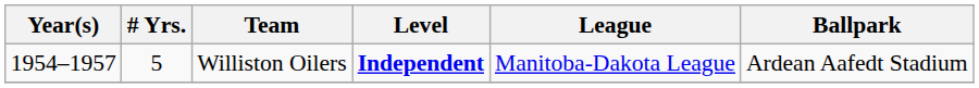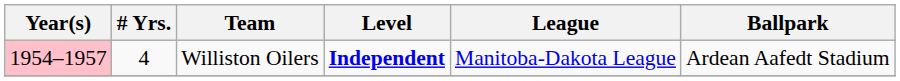 <table class="wikitable" style="text-align:center; font-size: 95%;">
 <tr>
 <th>Year(s)</th>
 <th># Yrs.</th>
 <th>Team</th>
 <th>Level</th>
 <th>League</th>
 <th>Ballpark</th>
 </tr>
 <tr>
-<td>1954–1957</td>
-<td>5</td>
+<td style="background: pink;">1954–1957</td>
+<td>4</td>
 <td>Williston Oilers</td>
 <td><strong><a href='#'>Independent</a></strong></td>
 <td><a href='#'>Manitoba-Dakota League</a></td>
 <td>Ardean Aafedt Stadium</td>
 </tr>
 <tr>
 </tr>
 </table>
